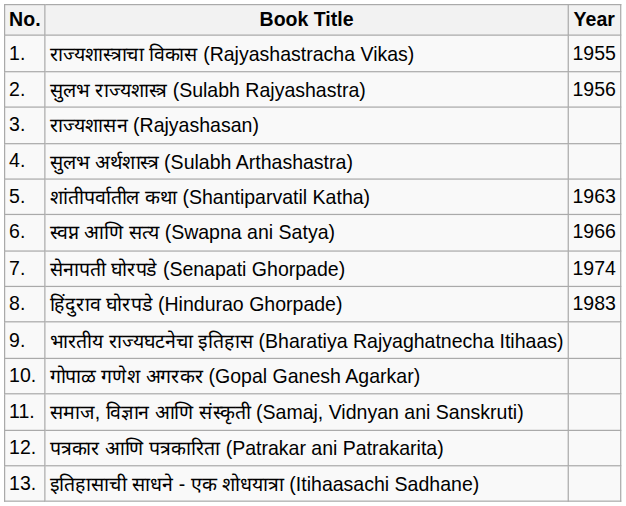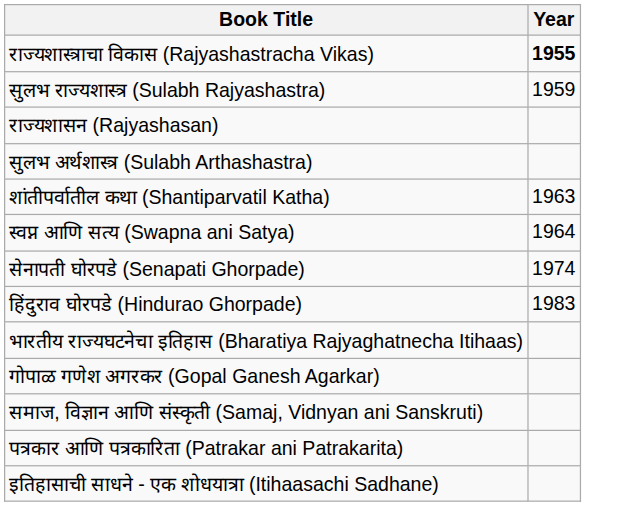 <table class="wikitable">
 <tr>
-<th>No.</th>
 <th>Book Title</th>
 <th>Year</th>
 </tr>
 <tr>
-<td>1.</td>
 <td>राज्यशास्त्राचा विकास   (Rajyashastracha Vikas)</td>
-<td>1955</td>
+<td><strong>1955</strong></td>
 </tr>
 <tr>
-<td>2.</td>
 <td>सुलभ राज्यशास्त्र (Sulabh Rajyashastra)</td>
-<td>1956</td>
+<td>1959</td>
 </tr>
 <tr>
-<td>3.</td>
 <td>राज्यशासन (Rajyashasan)</td>
 <td></td>
 </tr>
 <tr>
-<td>4.</td>
 <td>सुलभ अर्थशास्त्र (Sulabh Arthashastra)</td>
 <td></td>
 </tr>
 <tr>
-<td>5.</td>
 <td>शांतीपर्वातील कथा (Shantiparvatil Katha)</td>
 <td>1963</td>
 </tr>
 <tr>
-<td>6.</td>
 <td>स्वप्न आणि सत्य (Swapna ani Satya)</td>
-<td>1966</td>
+<td>1964</td>
 </tr>
 <tr>
-<td>7.</td>
 <td>सेनापती घोरपडे (Senapati Ghorpade)</td>
 <td>1974</td>
 </tr>
 <tr>
-<td>8.</td>
 <td>हिंदुराव घोरपडे (Hindurao Ghorpade)</td>
 <td>1983</td>
 </tr>
 <tr>
-<td>9.</td>
 <td>भारतीय राज्यघटनेचा इतिहास (Bharatiya Rajyaghatnecha Itihaas)</td>
 <td></td>
 </tr>
 <tr>
-<td>10.</td>
 <td>गोपाळ गणेश अगरकर  (Gopal Ganesh Agarkar)</td>
 <td></td>
 </tr>
 <tr>
-<td>11.</td>
 <td>समाज, विज्ञान आणि संस्कृती (Samaj, Vidnyan ani Sanskruti)</td>
 <td></td>
 </tr>
 <tr>
-<td>12.</td>
 <td>पत्रकार आणि पत्रकारिता (Patrakar ani Patrakarita)</td>
 <td></td>
 </tr>
 <tr>
-<td>13.</td>
 <td>इतिहासाची साधने - एक शोधयात्रा (Itihaasachi Sadhane)</td>
 <td></td>
 </tr>
 </table>
